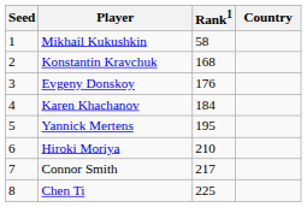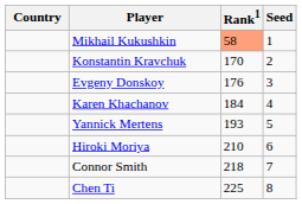 <table class="sortable wikitable">
 <tr>
-<th>Seed</th>
+<th width="70">Country</th>
 <th width="175">Player</th>
 <th>Rank<sup>1</sup></th>
-<th width="70">Country</th>
+<th>Seed</th>
 </tr>
 <tr>
+<td></td>
+<td><a href='#'>Mikhail Kukushkin</a></td>
+<td style="background: lightsalmon;">58</td>
 <td>1</td>
-<td><a href='#'>Mikhail Kukushkin</a></td>
-<td>58</td>
-<td></td>
 </tr>
 <tr>
+<td></td>
+<td><a href='#'>Konstantin Kravchuk</a></td>
+<td>170</td>
 <td>2</td>
-<td><a href='#'>Konstantin Kravchuk</a></td>
-<td>168</td>
-<td></td>
 </tr>
 <tr>
-<td>3</td>
+<td></td>
 <td><a href='#'>Evgeny Donskoy</a></td>
 <td>176</td>
-<td></td>
+<td>3</td>
 </tr>
 <tr>
-<td>4</td>
+<td></td>
 <td><a href='#'>Karen Khachanov</a></td>
 <td>184</td>
-<td></td>
+<td>4</td>
 </tr>
 <tr>
+<td></td>
+<td><a href='#'>Yannick Mertens</a></td>
+<td>193</td>
 <td>5</td>
-<td><a href='#'>Yannick Mertens</a></td>
-<td>195</td>
-<td></td>
 </tr>
 <tr>
-<td>6</td>
+<td></td>
 <td><a href='#'>Hiroki Moriya</a></td>
 <td>210</td>
-<td></td>
+<td>6</td>
 </tr>
 <tr>
+<td></td>
+<td>Connor Smith</td>
+<td>218</td>
 <td>7</td>
-<td>Connor Smith</td>
-<td>217</td>
-<td></td>
 </tr>
 <tr>
-<td>8</td>
+<td></td>
 <td><a href='#'>Chen Ti</a></td>
 <td>225</td>
-<td></td>
+<td>8</td>
 </tr>
 </table>
